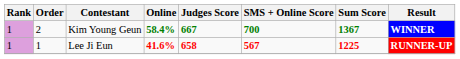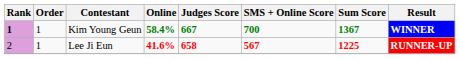 <table class="wikitable">
 <tr>
 <th scope="col">Rank</th>
 <th scope="col">Order</th>
 <th scope="col">Contestant</th>
 <th scope="col">Online</th>
 <th scope="col">Judges Score</th>
 <th scope="col">SMS + Online Score</th>
 <th scope="col">Sum Score</th>
 <th scope="col">Result</th>
 </tr>
 <tr>
-<td style="background:plum">1</td>
-<td>2</td>
+<td style="background:plum"><strong>1</strong></td>
+<td>1</td>
 <td>Kim Young Geun</td>
 <td style=color:green><strong>58.4%</strong></td>
 <td style=color:green><strong>667</strong></td>
 <td style=color:green><strong>700</strong></td>
 <td style=color:green><strong>1367</strong></td>
 <td style="background:blue;color:white"><strong>WINNER</strong></td>
 </tr>
 <tr>
-<td style="background:plum">1</td>
+<td style="background:plum">2</td>
 <td>1</td>
 <td>Lee Ji Eun</td>
 <td style=color:red><strong>41.6%</strong></td>
 <td style=color:red><strong>658</strong></td>
 <td style=color:red><strong>567</strong></td>
 <td style=color:red><strong>1225</strong></td>
 <td style="background:red;color:white"><strong>RUNNER-UP</strong></td>
 </tr>
 <tr>
 </tr>
 </table>
